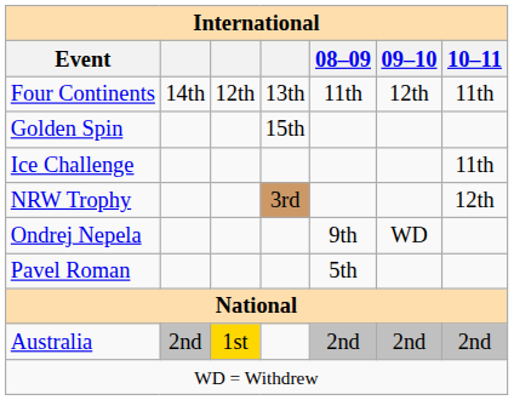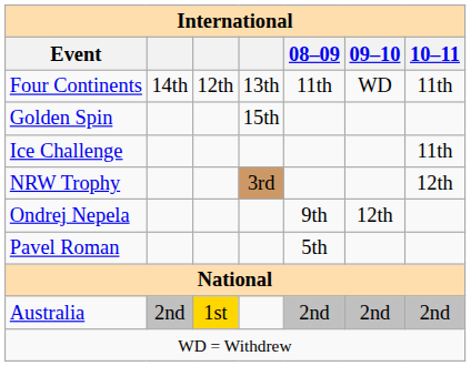 <table class="wikitable" style="text-align:center">
 <tr>
 <th style="background-color: #ffdead; " colspan=7 align=center>International</th>
 </tr>
 <tr>
 <th>Event</th>
 <th></th>
 <th></th>
 <th></th>
 <th><a href='#'>08–09</a></th>
 <th><a href='#'>09–10</a></th>
 <th><a href='#'>10–11</a></th>
 </tr>
 <tr>
 <td align=left><a href='#'>Four Continents</a></td>
 <td>14th</td>
 <td>12th</td>
 <td>13th</td>
 <td>11th</td>
-<td>12th</td>
+<td>WD</td>
 <td>11th</td>
 </tr>
 <tr>
 <td align=left><a href='#'>Golden Spin</a></td>
 <td></td>
 <td></td>
 <td>15th</td>
 <td></td>
 <td></td>
 <td></td>
 </tr>
 <tr>
 <td align=left><a href='#'>Ice Challenge</a></td>
 <td></td>
 <td></td>
 <td></td>
 <td></td>
 <td></td>
 <td>11th</td>
 </tr>
 <tr>
 <td align=left><a href='#'>NRW Trophy</a></td>
 <td></td>
 <td></td>
 <td bgcolor=cc9966>3rd</td>
 <td></td>
 <td></td>
 <td>12th</td>
 </tr>
 <tr>
 <td align=left><a href='#'>Ondrej Nepela</a></td>
 <td></td>
 <td></td>
 <td></td>
 <td>9th</td>
-<td>WD</td>
+<td>12th</td>
 <td></td>
 </tr>
 <tr>
 <td align=left><a href='#'>Pavel Roman</a></td>
 <td></td>
 <td></td>
 <td></td>
 <td>5th</td>
 <td></td>
 <td></td>
 </tr>
 <tr>
 <th style="background-color: #ffdead; " colspan=7 align=center>National</th>
 </tr>
 <tr>
 <td align=left><a href='#'>Australia</a></td>
 <td bgcolor=silver>2nd</td>
 <td bgcolor=gold>1st</td>
 <td></td>
 <td bgcolor="silver">2nd</td>
 <td bgcolor=silver>2nd</td>
 <td bgcolor=silver>2nd</td>
 </tr>
 <tr>
 <td colspan=7 align=center><small> WD = Withdrew </small></td>
 </tr>
 </table>
